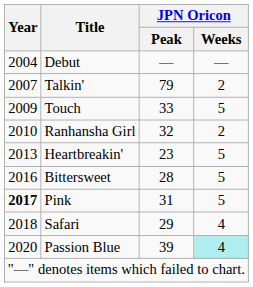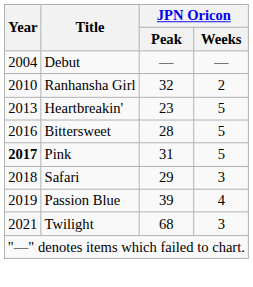 <table class="wikitable">
 <tr>
 <th rowspan="2" style="width:33px;">Year</th>
 <th rowspan="2">Title</th>
 <th colspan="2" style="width:106px;"><a href='#'>JPN Oricon</a></th>
 </tr>
 <tr>
 <th style="width:53px;">Peak</th>
 <th style="width:53px;">Weeks</th>
 </tr>
 <tr>
 <td style="text-align:center;">2004</td>
 <td>Debut</td>
 <td style="text-align:center;">—</td>
 <td style="text-align:center;">—</td>
-</tr>
-<tr>
-<td style="text-align:center;">2007</td>
-<td>Talkin'</td>
-<td style="text-align:center;">79</td>
-<td style="text-align:center;">2</td>
-</tr>
-<tr>
-<td style="text-align:center;">2009</td>
-<td>Touch</td>
-<td style="text-align:center;">33</td>
-<td style="text-align:center;">5</td>
 </tr>
 <tr>
 <td style="text-align:center;">2010</td>
 <td>Ranhansha Girl</td>
 <td style="text-align:center;">32</td>
 <td style="text-align:center;">2</td>
 </tr>
 <tr>
 <td style="text-align:center;">2013</td>
 <td>Heartbreakin'</td>
 <td style="text-align:center;">23</td>
 <td style="text-align:center;">5</td>
 </tr>
 <tr>
 <td style="text-align:center;">2016</td>
 <td>Bittersweet</td>
 <td style="text-align:center;">28</td>
 <td style="text-align:center;">5</td>
 </tr>
 <tr>
 <td style="text-align:center;"><strong>2017</strong></td>
 <td>Pink</td>
 <td style="text-align:center;">31</td>
 <td style="text-align:center;">5</td>
 </tr>
 <tr>
 <td style="text-align:center;">2018</td>
 <td>Safari</td>
 <td style="text-align:center;">29</td>
+<td style="text-align:center;">3</td>
+</tr>
+<tr>
+<td style="text-align:center;">2019</td>
+<td>Passion Blue</td>
+<td style="text-align:center;">39</td>
 <td style="text-align:center;">4</td>
 </tr>
 <tr>
-<td style="text-align:center;">2020</td>
-<td>Passion Blue</td>
-<td style="text-align:center;">39</td>
-<td style="background: paleturquoise; text-align:center;">4</td>
+<td style="text-align:center;">2021</td>
+<td>Twilight</td>
+<td style="text-align:center;">68</td>
+<td style="text-align:center;">3</td>
 </tr>
 <tr>
 <td colspan="4">"—" denotes items which failed to chart.</td>
 </tr>
 </table>
